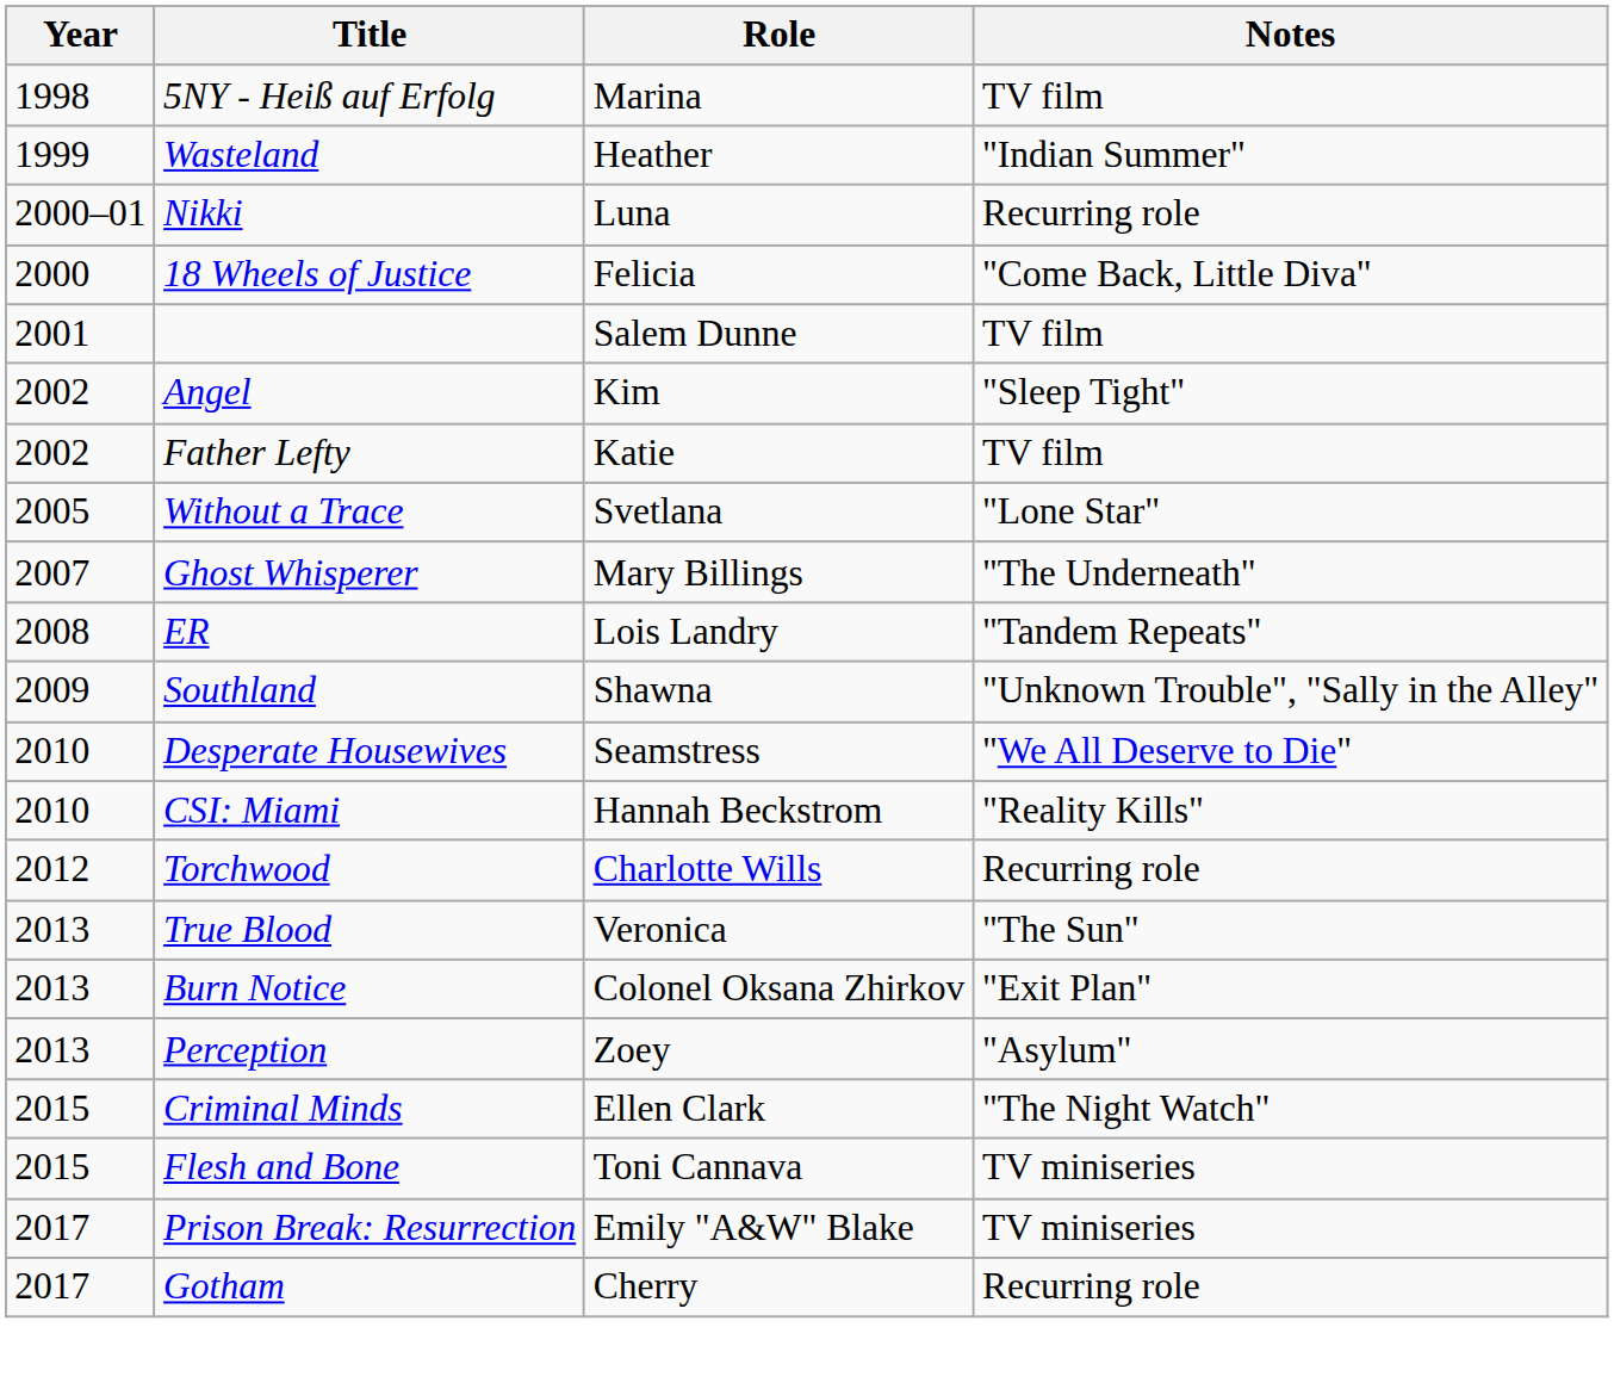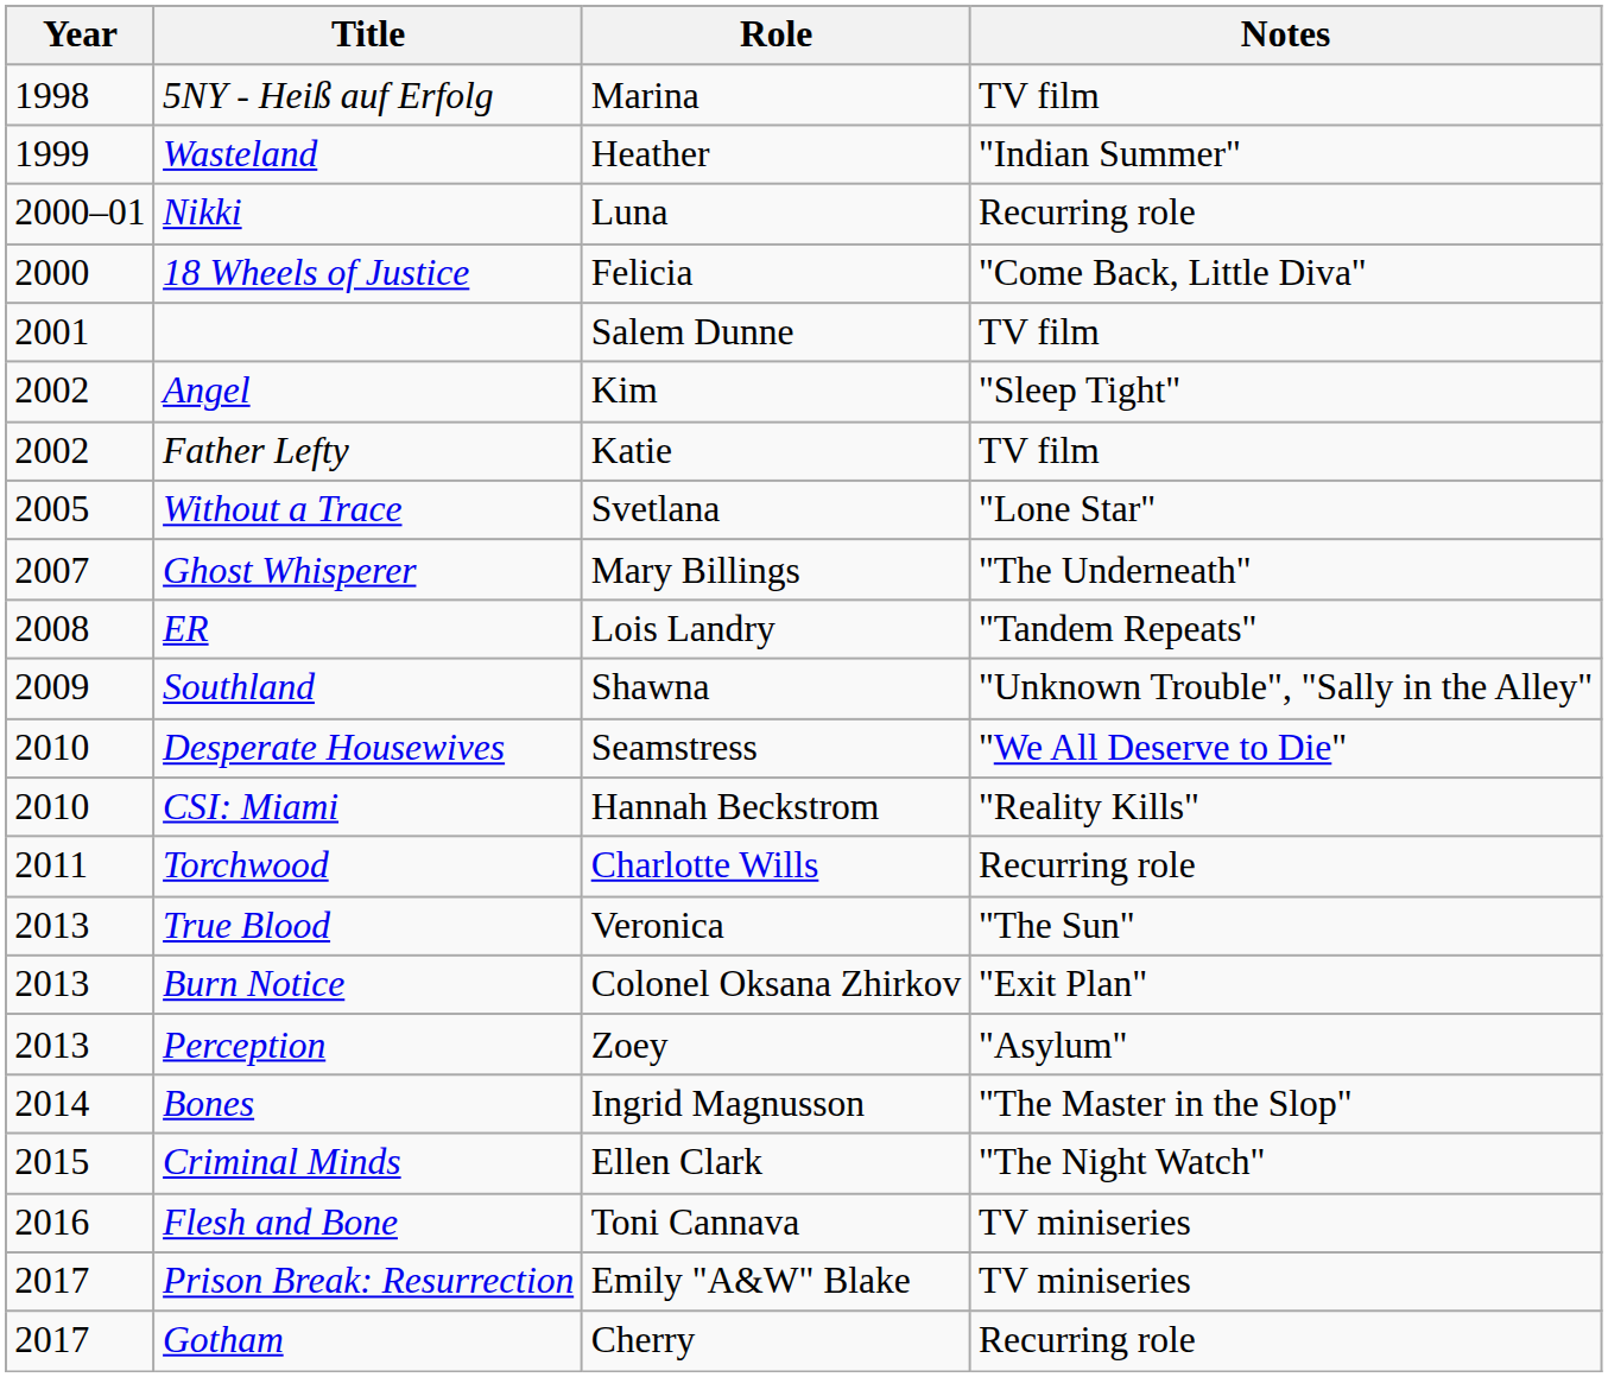 <table class="wikitable sortable">
 <tr>
 <th>Year</th>
 <th>Title</th>
 <th>Role</th>
 <th class="unsortable">Notes</th>
 </tr>
 <tr>
 <td>1998</td>
 <td><em>5NY - Heiß auf Erfolg</em></td>
 <td>Marina</td>
 <td>TV film</td>
 </tr>
 <tr>
 <td>1999</td>
 <td><em><a href='#'>Wasteland</a></em></td>
 <td>Heather</td>
 <td>"Indian Summer"</td>
 </tr>
 <tr>
 <td>2000–01</td>
 <td><em><a href='#'>Nikki</a></em></td>
 <td>Luna</td>
 <td>Recurring role</td>
 </tr>
 <tr>
 <td>2000</td>
 <td><em><a href='#'>18 Wheels of Justice</a></em></td>
 <td>Felicia</td>
 <td>"Come Back, Little Diva"</td>
 </tr>
 <tr>
 <td>2001</td>
 <td><em></em></td>
 <td>Salem Dunne</td>
 <td>TV film</td>
 </tr>
 <tr>
 <td>2002</td>
 <td><em><a href='#'>Angel</a></em></td>
 <td>Kim</td>
 <td>"Sleep Tight"</td>
 </tr>
 <tr>
 <td>2002</td>
 <td><em>Father Lefty</em></td>
 <td>Katie</td>
 <td>TV film</td>
 </tr>
 <tr>
 <td>2005</td>
 <td><em><a href='#'>Without a Trace</a></em></td>
 <td>Svetlana</td>
 <td>"Lone Star"</td>
 </tr>
 <tr>
 <td>2007</td>
 <td><em><a href='#'>Ghost Whisperer</a></em></td>
 <td>Mary Billings</td>
 <td>"The Underneath"</td>
 </tr>
 <tr>
 <td>2008</td>
 <td><em><a href='#'>ER</a></em></td>
 <td>Lois Landry</td>
 <td>"Tandem Repeats"</td>
 </tr>
 <tr>
 <td>2009</td>
 <td><em><a href='#'>Southland</a></em></td>
 <td>Shawna</td>
 <td>"Unknown Trouble", "Sally in the Alley"</td>
 </tr>
 <tr>
 <td>2010</td>
 <td><em><a href='#'>Desperate Housewives</a></em></td>
 <td>Seamstress</td>
 <td>"<a href='#'>We All Deserve to Die</a>"</td>
 </tr>
 <tr>
 <td>2010</td>
 <td><em><a href='#'>CSI: Miami</a></em></td>
 <td>Hannah Beckstrom</td>
 <td>"Reality Kills"</td>
 </tr>
 <tr>
-<td>2012</td>
+<td>2011</td>
 <td><em><a href='#'>Torchwood</a></em></td>
 <td><a href='#'>Charlotte Wills</a></td>
 <td>Recurring role</td>
 </tr>
 <tr>
 <td>2013</td>
 <td><em><a href='#'>True Blood</a></em></td>
 <td>Veronica</td>
 <td>"The Sun"</td>
 </tr>
 <tr>
 <td>2013</td>
 <td><em><a href='#'>Burn Notice</a></em></td>
 <td>Colonel Oksana Zhirkov</td>
 <td>"Exit Plan"</td>
 </tr>
 <tr>
 <td>2013</td>
 <td><em><a href='#'>Perception</a></em></td>
 <td>Zoey</td>
 <td>"Asylum"</td>
 </tr>
 <tr>
+<td>2014</td>
+<td><em><a href='#'>Bones</a></em></td>
+<td>Ingrid Magnusson</td>
+<td>"The Master in the Slop"</td>
+</tr>
+<tr>
 <td>2015</td>
 <td><em><a href='#'>Criminal Minds</a></em></td>
 <td>Ellen Clark</td>
 <td>"The Night Watch"</td>
 </tr>
 <tr>
-<td>2015</td>
+<td>2016</td>
 <td><em><a href='#'>Flesh and Bone</a></em></td>
 <td>Toni Cannava</td>
 <td>TV miniseries</td>
 </tr>
 <tr>
 <td>2017</td>
 <td><em><a href='#'>Prison Break: Resurrection</a></em></td>
 <td>Emily "A&W" Blake</td>
 <td>TV miniseries</td>
 </tr>
 <tr>
 <td>2017</td>
 <td><em><a href='#'>Gotham</a></em></td>
 <td>Cherry</td>
 <td>Recurring role</td>
 </tr>
 </table>
